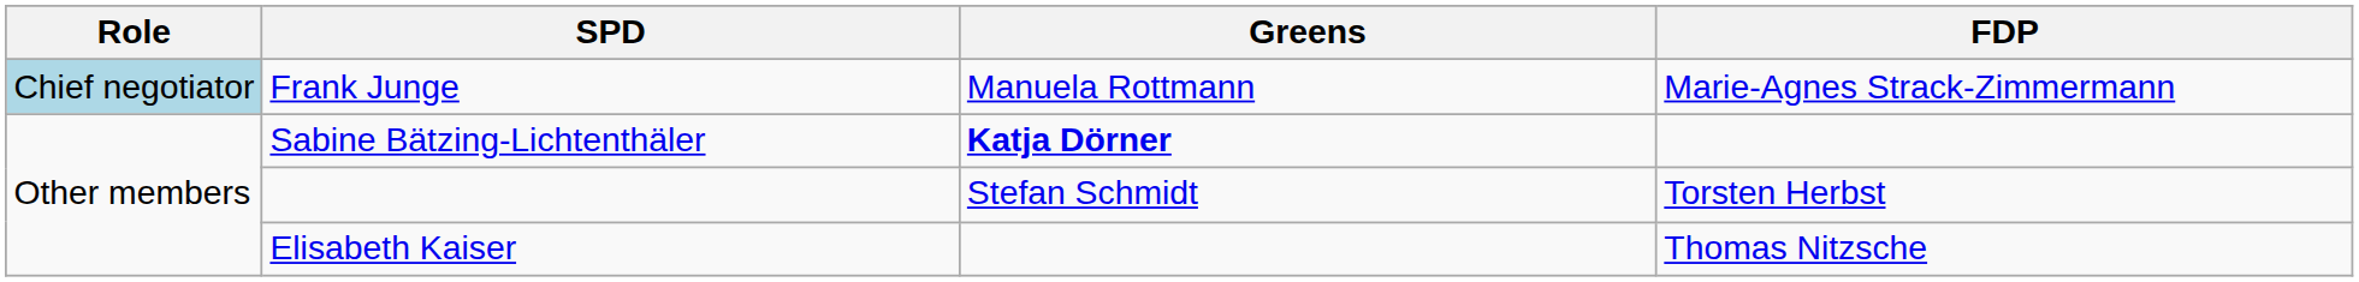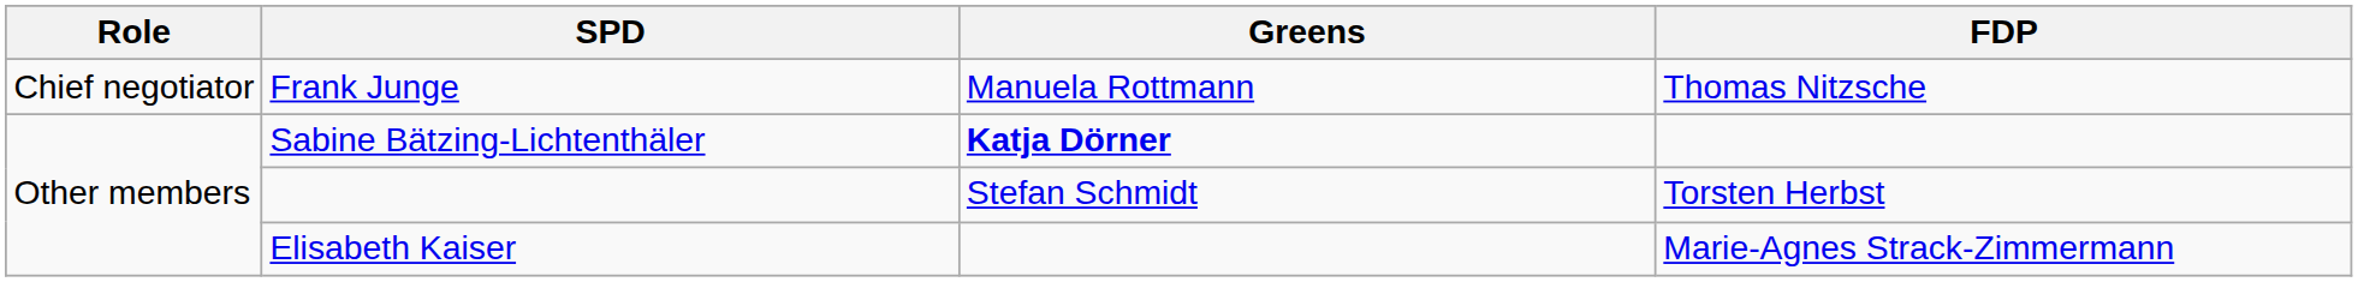 <table class="wikitable">
 <tr>
 <th>Role</th>
 <th style="width:20em">SPD</th>
 <th style="width:20em">Greens</th>
 <th style="width:20em">FDP</th>
 </tr>
 <tr>
-<td style="background: lightblue;">Chief negotiator</td>
+<td>Chief negotiator</td>
 <td><a href='#'>Frank Junge</a></td>
 <td><a href='#'>Manuela Rottmann</a></td>
-<td><a href='#'>Marie-Agnes Strack-Zimmermann</a></td>
+<td><a href='#'>Thomas Nitzsche</a></td>
 </tr>
 <tr>
 <td rowspan="3">Other members</td>
 <td><a href='#'>Sabine Bätzing-Lichtenthäler</a></td>
 <td><strong><a href='#'>Katja Dörner</a></strong></td>
 <td></td>
 </tr>
 <tr>
 <td></td>
 <td><a href='#'>Stefan Schmidt</a></td>
 <td><a href='#'>Torsten Herbst</a></td>
 </tr>
 <tr>
 <td><a href='#'>Elisabeth Kaiser</a></td>
 <td></td>
-<td><a href='#'>Thomas Nitzsche</a></td>
+<td><a href='#'>Marie-Agnes Strack-Zimmermann</a></td>
 </tr>
 </table>
